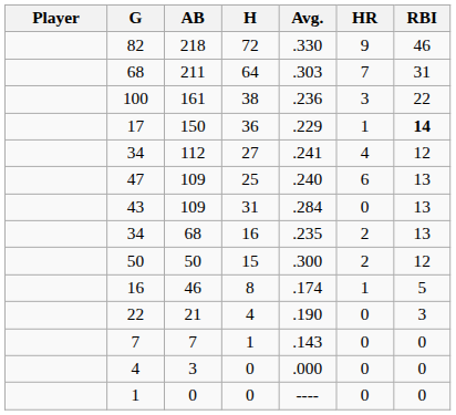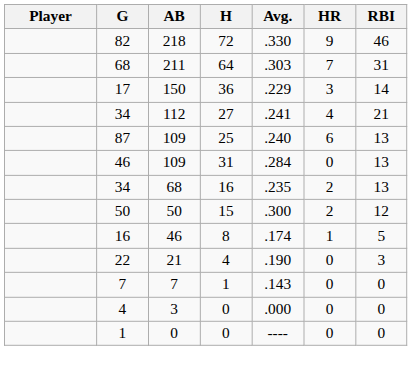 <table class="wikitable sortable">
 <tr>
 <th bgcolor="#DDDDFF" width="16%">Player</th>
 <th bgcolor="#DDDDFF" width="9%">G</th>
 <th bgcolor="#DDDDFF" width="9%">AB</th>
 <th bgcolor="#DDDDFF" width="9%">H</th>
 <th bgcolor="#DDDDFF" width="9%">Avg.</th>
 <th bgcolor="#DDDDFF" width="9%">HR</th>
 <th bgcolor="#DDDDFF" width="9%">RBI</th>
 </tr>
 <tr align="center">
 <td></td>
 <td>82</td>
 <td>218</td>
 <td>72</td>
 <td>.330</td>
 <td>9</td>
 <td>46</td>
 </tr>
 <tr align="center">
 <td></td>
 <td>68</td>
 <td>211</td>
 <td>64</td>
 <td>.303</td>
 <td>7</td>
 <td>31</td>
 </tr>
 <tr align="center">
 <td></td>
-<td>100</td>
-<td>161</td>
-<td>38</td>
-<td>.236</td>
-<td>3</td>
-<td>22</td>
-</tr>
-<tr align="center">
-<td></td>
 <td>17</td>
 <td>150</td>
 <td>36</td>
 <td>.229</td>
-<td>1</td>
-<td><strong>14</strong></td>
+<td>3</td>
+<td>14</td>
 </tr>
 <tr align="center">
 <td></td>
 <td>34</td>
 <td>112</td>
 <td>27</td>
 <td>.241</td>
 <td>4</td>
-<td>12</td>
+<td>21</td>
 </tr>
 <tr align="center">
 <td></td>
-<td>47</td>
+<td>87</td>
 <td>109</td>
 <td>25</td>
 <td>.240</td>
 <td>6</td>
 <td>13</td>
 </tr>
 <tr align="center">
 <td></td>
-<td>43</td>
+<td>46</td>
 <td>109</td>
 <td>31</td>
 <td>.284</td>
 <td>0</td>
 <td>13</td>
 </tr>
 <tr align="center">
 <td></td>
 <td>34</td>
 <td>68</td>
 <td>16</td>
 <td>.235</td>
 <td>2</td>
 <td>13</td>
 </tr>
 <tr align="center">
 <td></td>
 <td>50</td>
 <td>50</td>
 <td>15</td>
 <td>.300</td>
 <td>2</td>
 <td>12</td>
 </tr>
 <tr align="center">
 <td></td>
 <td>16</td>
 <td>46</td>
 <td>8</td>
 <td>.174</td>
 <td>1</td>
 <td>5</td>
 </tr>
 <tr align="center">
 <td></td>
 <td>22</td>
 <td>21</td>
 <td>4</td>
 <td>.190</td>
 <td>0</td>
 <td>3</td>
 </tr>
 <tr align="center">
 <td></td>
 <td>7</td>
 <td>7</td>
 <td>1</td>
 <td>.143</td>
 <td>0</td>
 <td>0</td>
 </tr>
 <tr align="center">
 <td></td>
 <td>4</td>
 <td>3</td>
 <td>0</td>
 <td>.000</td>
 <td>0</td>
 <td>0</td>
 </tr>
 <tr align="center">
 <td></td>
 <td>1</td>
 <td>0</td>
 <td>0</td>
 <td>----</td>
 <td>0</td>
 <td>0</td>
 </tr>
 </table>
